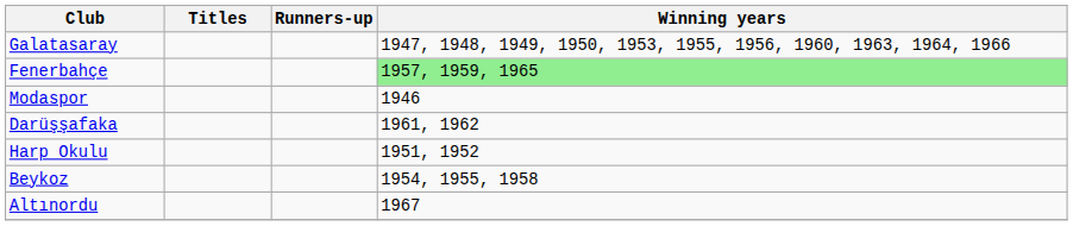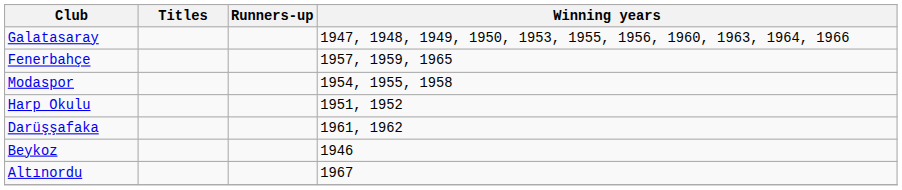 <table class="wikitable">
 <tr>
 <th style="width:15%;">Club</th>
 <th style="width:10%;">Titles</th>
 <th style="width:10%;">Runners-up</th>
 <th style="width:75%;">Winning years</th>
 </tr>
 <tr>
 <td><a href='#'>Galatasaray</a></td>
 <td></td>
 <td></td>
 <td>1947, 1948, 1949, 1950, 1953, 1955, 1956, 1960, 1963, 1964, 1966</td>
 </tr>
 <tr>
 <td><a href='#'>Fenerbahçe</a></td>
 <td></td>
 <td></td>
-<td style="background: lightgreen;">1957, 1959, 1965</td>
+<td>1957, 1959, 1965</td>
 </tr>
 <tr>
 <td><a href='#'>Modaspor</a></td>
 <td></td>
 <td></td>
-<td>1946</td>
+<td>1954, 1955, 1958</td>
+</tr>
+<tr>
+<td><a href='#'>Harp Okulu</a></td>
+<td></td>
+<td></td>
+<td>1951, 1952</td>
 </tr>
 <tr>
 <td><a href='#'>Darüşşafaka</a></td>
 <td></td>
 <td></td>
 <td>1961, 1962</td>
 </tr>
 <tr>
-<td><a href='#'>Harp Okulu</a></td>
-<td></td>
-<td></td>
-<td>1951, 1952</td>
-</tr>
-<tr>
 <td><a href='#'>Beykoz</a></td>
 <td></td>
 <td></td>
-<td>1954, 1955, 1958</td>
+<td>1946</td>
 </tr>
 <tr>
 <td><a href='#'>Altınordu</a></td>
 <td></td>
 <td></td>
 <td>1967</td>
 </tr>
 <tr>
 </tr>
 </table>
